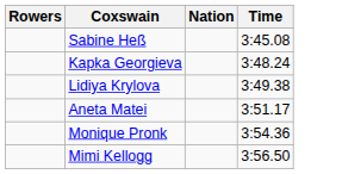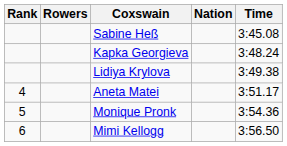 <table class="wikitable sortable" style="text-align:center">
 <tr>
+<th>Rank</th>
 <th>Rowers</th>
 <th>Coxswain</th>
 <th>Nation</th>
 <th>Time</th>
 </tr>
 <tr>
+<td></td>
 <td align=left data-sort-value="Kühn, Gabriele"></td>
 <td align=left data-sort-value="Heß, Sabine"><a href='#'>Sabine Heß</a></td>
 <td align=left></td>
 <td>3:45.08</td>
 </tr>
 <tr>
+<td></td>
 <td align=left data-sort-value="Gyurova, Ginka"></td>
 <td align=left data-sort-value="Georgieva, Kapka"><a href='#'>Kapka Georgieva</a></td>
 <td align=left></td>
 <td>3:48.24</td>
 </tr>
 <tr>
+<td></td>
 <td align=left data-sort-value="Krokhina, Lyudmila"></td>
 <td align=left data-sort-value="Krylova, Lidiya"><a href='#'>Lidiya Krylova</a></td>
 <td align=left></td>
 <td>3:49.38</td>
 </tr>
 <tr>
+<td>4</td>
 <td align=left data-sort-value="Marinescu, Aurelia"></td>
 <td align=left data-sort-value="Matei, Aneta"><a href='#'>Aneta Matei</a></td>
 <td align=left></td>
 <td>3:51.17</td>
 </tr>
 <tr>
+<td>5</td>
 <td align=left data-sort-value="Borrias, Hette"></td>
 <td align=left data-sort-value="Pronk, Monique"><a href='#'>Monique Pronk</a></td>
 <td align=left></td>
 <td>3:54.36</td>
 </tr>
 <tr>
+<td>6</td>
 <td align=left data-sort-value="Behrens, Pam"></td>
 <td align=left data-sort-value="Kellogg, Mimi"><a href='#'>Mimi Kellogg</a></td>
 <td align=left></td>
 <td>3:56.50</td>
 </tr>
 </table>
